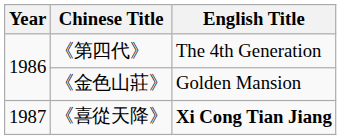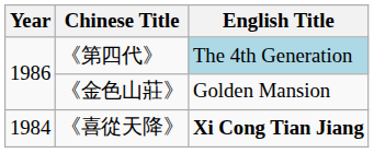 <table class="wikitable">
 <tr>
 <th>Year</th>
 <th>Chinese Title</th>
 <th>English Title</th>
 </tr>
 <tr>
 <td rowspan="2">1986</td>
 <td>《第四代》</td>
-<td>The 4th Generation</td>
+<td style="background: lightblue;">The 4th Generation</td>
 </tr>
 <tr>
 <td>《金色山莊》</td>
 <td>Golden Mansion</td>
 </tr>
 <tr>
-<td>1987</td>
+<td>1984</td>
 <td>《喜從天降》</td>
 <td><strong>Xi Cong Tian Jiang</strong></td>
 </tr>
 </table>
